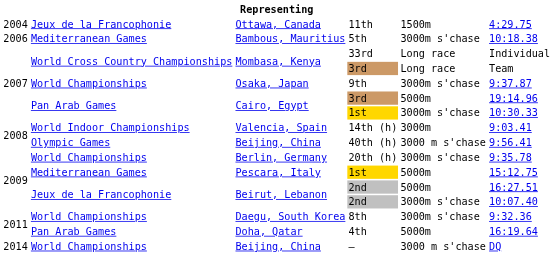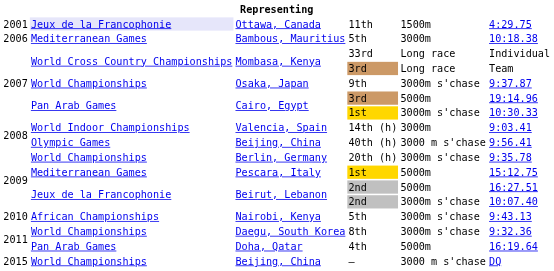 <table>
 <tr>
 <th colspan="6">Representing </th>
 </tr>
 <tr>
-<td>2004</td>
-<td><a href='#'>Jeux de la Francophonie</a></td>
+<td>2001</td>
+<td style="background: lavender;"><a href='#'>Jeux de la Francophonie</a></td>
 <td><a href='#'>Ottawa, Canada</a></td>
 <td>11th</td>
 <td>1500m</td>
 <td><a href='#'>4:29.75</a></td>
 </tr>
 <tr>
 <td>2006</td>
 <td><a href='#'>Mediterranean Games</a></td>
 <td><a href='#'>Bambous, Mauritius</a></td>
 <td>5th</td>
-<td>3000m s'chase</td>
+<td>3000m</td>
 <td><a href='#'>10:18.38</a></td>
 </tr>
 <tr>
 <td rowspan=5>2007</td>
 <td rowspan=2><a href='#'>World Cross Country Championships</a></td>
 <td rowspan=2><a href='#'>Mombasa, Kenya</a></td>
 <td>33rd</td>
 <td>Long race</td>
 <td>Individual</td>
 </tr>
 <tr>
 <td bgcolor=cc9966>3rd</td>
 <td>Long race</td>
 <td>Team</td>
 </tr>
 <tr>
 <td><a href='#'>World Championships</a></td>
 <td><a href='#'>Osaka, Japan</a></td>
 <td>9th</td>
 <td>3000m s'chase</td>
 <td><a href='#'>9:37.87</a></td>
 </tr>
 <tr>
 <td rowspan=2><a href='#'>Pan Arab Games</a></td>
 <td rowspan=2><a href='#'>Cairo, Egypt</a></td>
 <td bgcolor=cc9966>3rd</td>
 <td>5000m</td>
 <td><a href='#'>19:14.96</a></td>
 </tr>
 <tr>
 <td bgcolor=gold>1st</td>
 <td>3000m s'chase</td>
 <td><a href='#'>10:30.33</a></td>
 </tr>
 <tr>
 <td rowspan=2>2008</td>
 <td><a href='#'>World Indoor Championships</a></td>
 <td><a href='#'>Valencia, Spain</a></td>
 <td>14th (h)</td>
 <td>3000m</td>
 <td><a href='#'>9:03.41</a></td>
 </tr>
 <tr>
 <td><a href='#'>Olympic Games</a></td>
 <td><a href='#'>Beijing, China</a></td>
 <td>40th (h)</td>
 <td>3000 m s'chase</td>
 <td><a href='#'>9:56.41</a></td>
 </tr>
 <tr>
 <td rowspan=4>2009</td>
 <td><a href='#'>World Championships</a></td>
 <td><a href='#'>Berlin, Germany</a></td>
 <td>20th (h)</td>
 <td>3000m s'chase</td>
 <td><a href='#'>9:35.78</a></td>
 </tr>
 <tr>
 <td><a href='#'>Mediterranean Games</a></td>
 <td><a href='#'>Pescara, Italy</a></td>
 <td bgcolor=gold>1st</td>
 <td>5000m</td>
 <td><a href='#'>15:12.75</a></td>
 </tr>
 <tr>
 <td rowspan=2><a href='#'>Jeux de la Francophonie</a></td>
 <td rowspan=2><a href='#'>Beirut, Lebanon</a></td>
 <td bgcolor=silver>2nd</td>
 <td>5000m</td>
 <td><a href='#'>16:27.51</a></td>
 </tr>
 <tr>
 <td bgcolor=silver>2nd</td>
 <td>3000m s'chase</td>
 <td><a href='#'>10:07.40</a></td>
 </tr>
 <tr>
+<td>2010</td>
+<td><a href='#'>African Championships</a></td>
+<td><a href='#'>Nairobi, Kenya</a></td>
+<td>5th</td>
+<td>3000m s'chase</td>
+<td><a href='#'>9:43.13</a></td>
+</tr>
+<tr>
 <td rowspan=2>2011</td>
 <td><a href='#'>World Championships</a></td>
 <td><a href='#'>Daegu, South Korea</a></td>
 <td>8th</td>
 <td>3000m s'chase</td>
 <td><a href='#'>9:32.36</a></td>
 </tr>
 <tr>
 <td><a href='#'>Pan Arab Games</a></td>
 <td><a href='#'>Doha, Qatar</a></td>
 <td>4th</td>
 <td>5000m</td>
 <td><a href='#'>16:19.64</a></td>
 </tr>
 <tr>
-<td>2014</td>
+<td>2015</td>
 <td><a href='#'>World Championships</a></td>
 <td><a href='#'>Beijing, China</a></td>
 <td>—</td>
 <td>3000 m s'chase</td>
 <td><a href='#'>DQ</a></td>
 </tr>
 </table>
